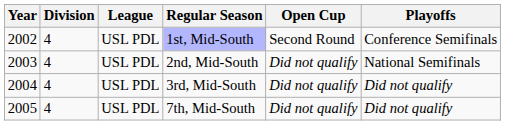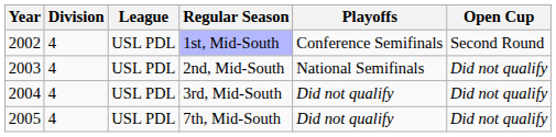 <table class="wikitable">
 <tr>
 <th>Year</th>
 <th>Division</th>
 <th>League</th>
 <th>Regular Season</th>
+<th>Playoffs</th>
 <th>Open Cup</th>
-<th>Playoffs</th>
 </tr>
 <tr>
 <td>2002</td>
 <td>4</td>
 <td>USL PDL</td>
 <td bgcolor="B3B7FF">1st, Mid-South</td>
+<td>Conference Semifinals</td>
 <td>Second Round</td>
-<td>Conference Semifinals</td>
 </tr>
 <tr>
 <td>2003</td>
 <td>4</td>
 <td>USL PDL</td>
 <td>2nd, Mid-South</td>
+<td>National Semifinals</td>
 <td><em>Did not qualify</em></td>
-<td>National Semifinals</td>
 </tr>
 <tr>
 <td>2004</td>
 <td>4</td>
 <td>USL PDL</td>
 <td>3rd, Mid-South</td>
 <td><em>Did not qualify</em></td>
 <td><em>Did not qualify</em></td>
 </tr>
 <tr>
 <td>2005</td>
 <td>4</td>
 <td>USL PDL</td>
 <td>7th, Mid-South</td>
 <td><em>Did not qualify</em></td>
 <td><em>Did not qualify</em></td>
 </tr>
 </table>
